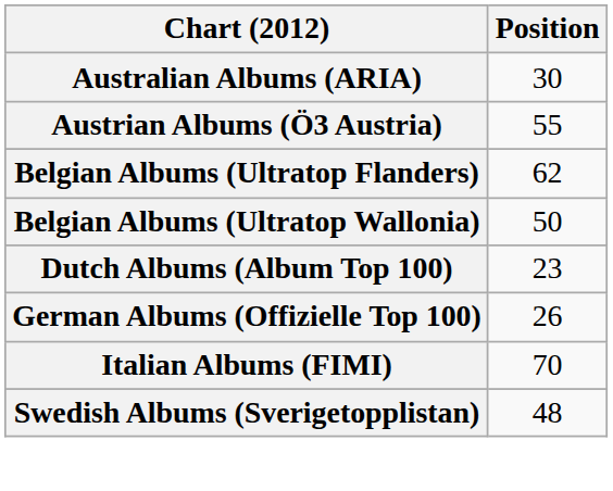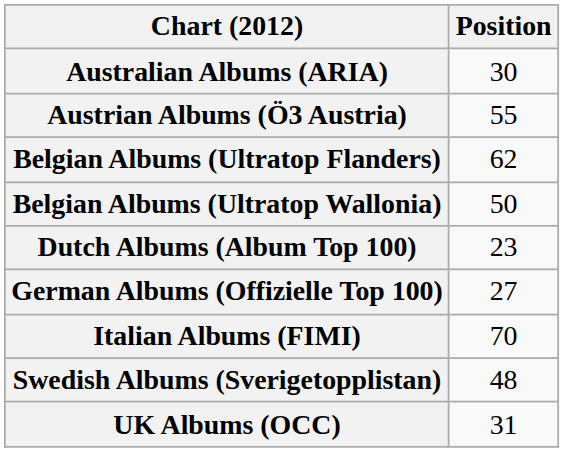 <table class="wikitable sortable plainrowheaders">
 <tr>
 <th scope="col">Chart (2012)</th>
 <th scope="col">Position</th>
 </tr>
 <tr>
 <th scope="row">Australian Albums (ARIA)</th>
 <td align="center">30</td>
 </tr>
 <tr>
 <th scope="row">Austrian Albums (Ö3 Austria)</th>
 <td align="center">55</td>
 </tr>
 <tr>
 <th scope="row">Belgian Albums (Ultratop Flanders)</th>
 <td align="center">62</td>
 </tr>
 <tr>
 <th scope="row">Belgian Albums (Ultratop Wallonia)</th>
 <td align="center">50</td>
 </tr>
 <tr>
 <th scope="row">Dutch Albums (Album Top 100)</th>
 <td align="center">23</td>
 </tr>
 <tr>
 <th scope="row">German Albums (Offizielle Top 100)</th>
-<td align="center">26</td>
+<td align="center">27</td>
 </tr>
 <tr>
 <th scope="row">Italian Albums (FIMI)</th>
 <td style="text-align:center;">70</td>
 </tr>
 <tr>
 <th scope="row">Swedish Albums (Sverigetopplistan)</th>
 <td align="center">48</td>
 </tr>
+<tr>
+<th scope="row">UK Albums (OCC)</th>
+<td align="center">31</td>
+</tr>
 </table>
